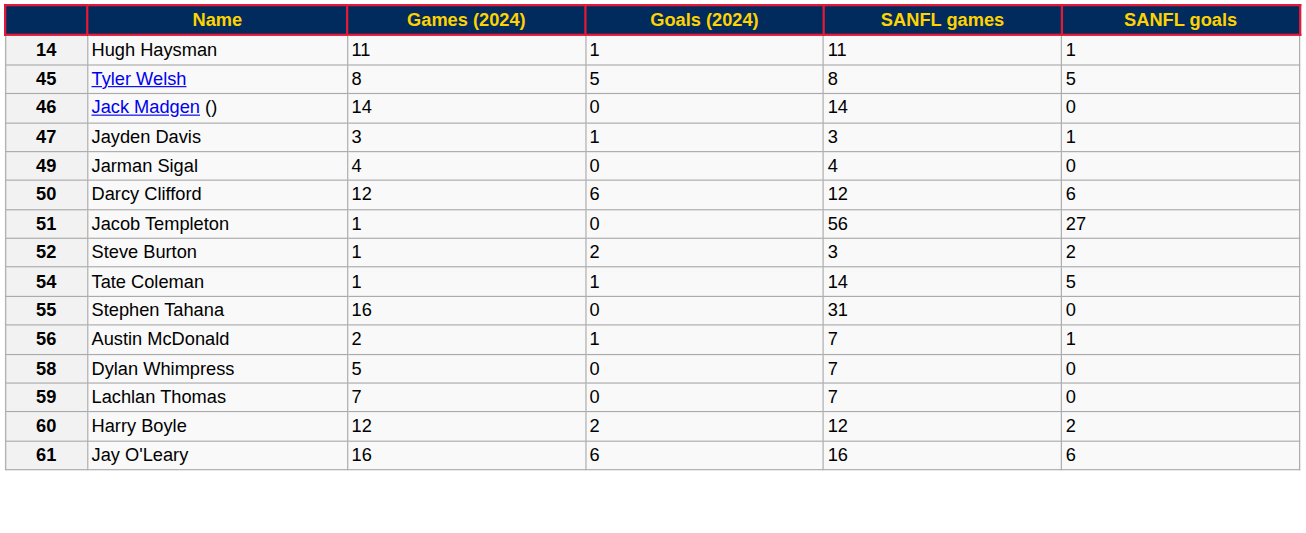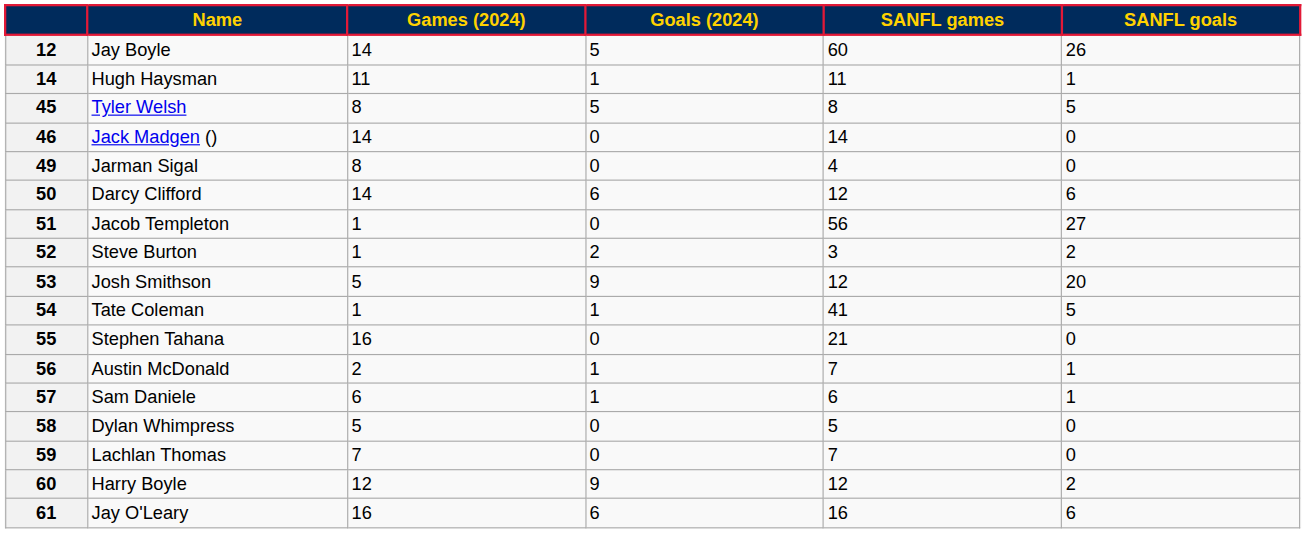 <table class="wikitable sortable" style="width:90%;">
 <tr>
 <th style="background:#002B5C; color: #FFD200; border: solid #E21937 2px;" width="2%"></th>
 <th style="background:#002B5C; color: #FFD200; border: solid #E21937 2px;" width="6%">Name</th>
 <th style="background:#002B5C; color: #FFD200; border: solid #E21937 2px;" width="6%">Games (2024)</th>
 <th style="background:#002B5C; color: #FFD200; border: solid #E21937 2px;" width="6%">Goals (2024)</th>
 <th style="background:#002B5C; color: #FFD200; border: solid #E21937 2px;" width="6%">SANFL games</th>
 <th style="background:#002B5C; color: #FFD200; border: solid #E21937 2px;" width="6%">SANFL goals</th>
+</tr>
+<tr>
+<th>12</th>
+<td>Jay Boyle</td>
+<td>14</td>
+<td>5</td>
+<td>60</td>
+<td>26</td>
 </tr>
 <tr>
 <th>14</th>
 <td>Hugh Haysman</td>
 <td>11</td>
 <td>1</td>
 <td>11</td>
 <td>1</td>
 </tr>
 <tr>
 <th>45</th>
 <td><a href='#'>Tyler Welsh</a></td>
 <td>8</td>
 <td>5</td>
 <td>8</td>
 <td>5</td>
 </tr>
 <tr>
 <th>46</th>
 <td><a href='#'>Jack Madgen</a> ()</td>
 <td>14</td>
 <td>0</td>
 <td>14</td>
 <td>0</td>
 </tr>
 <tr>
-<th>47</th>
-<td>Jayden Davis</td>
-<td>3</td>
-<td>1</td>
-<td>3</td>
-<td>1</td>
-</tr>
-<tr>
 <th>49</th>
 <td>Jarman Sigal</td>
-<td>4</td>
+<td>8</td>
 <td>0</td>
 <td>4</td>
 <td>0</td>
 </tr>
 <tr>
 <th>50</th>
 <td>Darcy Clifford</td>
-<td>12</td>
+<td>14</td>
 <td>6</td>
 <td>12</td>
 <td>6</td>
 </tr>
 <tr>
 <th>51</th>
 <td>Jacob Templeton</td>
 <td>1</td>
 <td>0</td>
 <td>56</td>
 <td>27</td>
 </tr>
 <tr>
 <th>52</th>
 <td>Steve Burton</td>
 <td>1</td>
 <td>2</td>
 <td>3</td>
 <td>2</td>
 </tr>
 <tr>
+<th>53</th>
+<td>Josh Smithson</td>
+<td>5</td>
+<td>9</td>
+<td>12</td>
+<td>20</td>
+</tr>
+<tr>
 <th>54</th>
 <td>Tate Coleman</td>
 <td>1</td>
 <td>1</td>
-<td>14</td>
+<td>41</td>
 <td>5</td>
 </tr>
 <tr>
 <th>55</th>
 <td>Stephen Tahana</td>
 <td>16</td>
 <td>0</td>
-<td>31</td>
+<td>21</td>
 <td>0</td>
 </tr>
 <tr>
 <th>56</th>
 <td>Austin McDonald</td>
 <td>2</td>
 <td>1</td>
 <td>7</td>
 <td>1</td>
 </tr>
 <tr>
+<th>57</th>
+<td>Sam Daniele</td>
+<td>6</td>
+<td>1</td>
+<td>6</td>
+<td>1</td>
+</tr>
+<tr>
 <th>58</th>
 <td>Dylan Whimpress</td>
 <td>5</td>
 <td>0</td>
-<td>7</td>
+<td>5</td>
 <td>0</td>
 </tr>
 <tr>
 <th>59</th>
 <td>Lachlan Thomas</td>
 <td>7</td>
 <td>0</td>
 <td>7</td>
 <td>0</td>
 </tr>
 <tr>
 <th>60</th>
 <td>Harry Boyle</td>
 <td>12</td>
-<td>2</td>
+<td>9</td>
 <td>12</td>
 <td>2</td>
 </tr>
 <tr>
 <th>61</th>
 <td>Jay O'Leary</td>
 <td>16</td>
 <td>6</td>
 <td>16</td>
 <td>6</td>
 </tr>
 </table>
